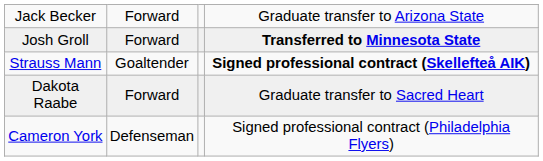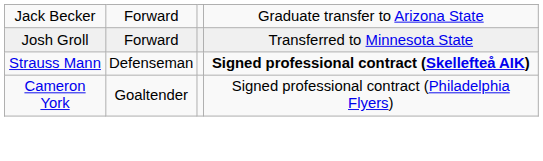 <table class="wikitable" width="65%">
 <tr align="center" bgcolor="">
 <td>Jack Becker</td>
 <td>Forward</td>
 <td></td>
 <td>Graduate transfer to <a href='#'>Arizona State</a></td>
 </tr>
 <tr align="center" bgcolor="f0f0f0">
 <td>Josh Groll</td>
 <td>Forward</td>
 <td></td>
-<td><strong>Transferred to <a href='#'>Minnesota State</a></strong></td>
+<td>Transferred to <a href='#'>Minnesota State</a></td>
 </tr>
 <tr align="center" bgcolor="">
 <td><a href='#'>Strauss Mann</a></td>
-<td>Goaltender</td>
+<td>Defenseman</td>
 <td></td>
 <td><strong>Signed professional contract (<a href='#'>Skellefteå AIK</a>)</strong></td>
 </tr>
-<tr align="center" bgcolor="f0f0f0">
-<td>Dakota Raabe</td>
-<td>Forward</td>
-<td></td>
-<td>Graduate transfer to <a href='#'>Sacred Heart</a></td>
-</tr>
 <tr align="center" bgcolor="">
 <td><a href='#'>Cameron York</a></td>
-<td>Defenseman</td>
+<td>Goaltender</td>
 <td></td>
 <td>Signed professional contract (<a href='#'>Philadelphia Flyers</a>)</td>
 </tr>
 </table>
